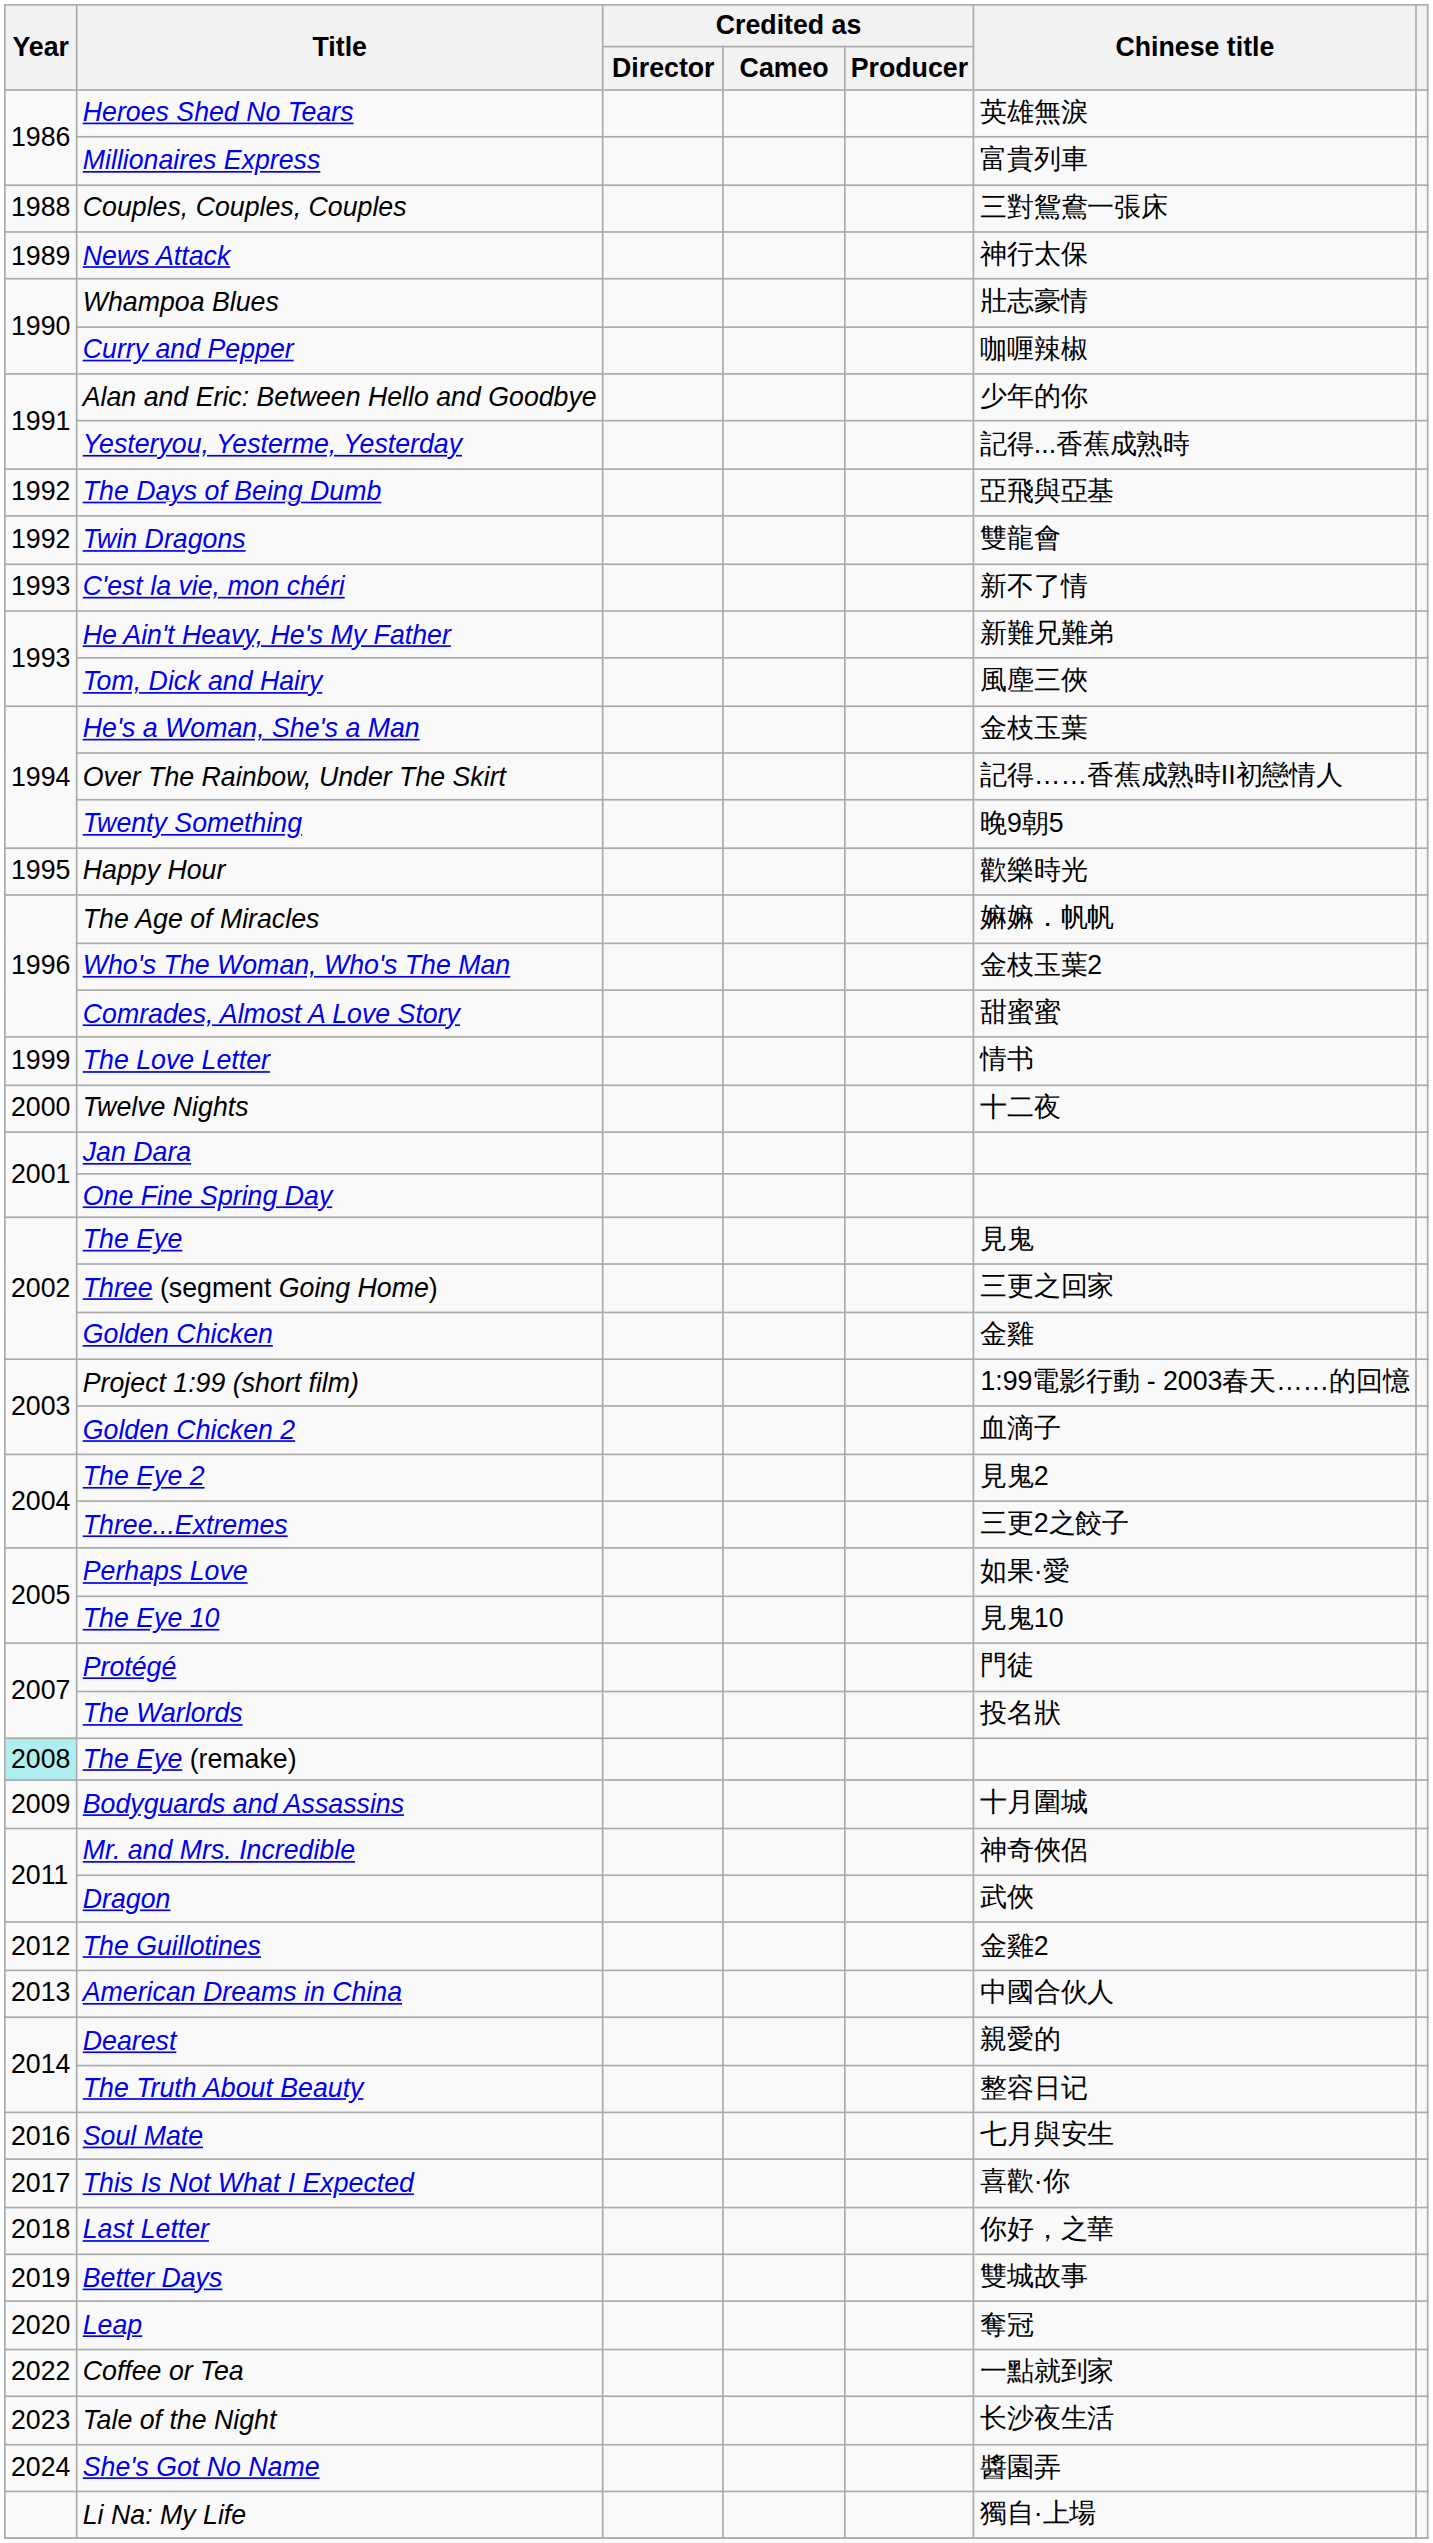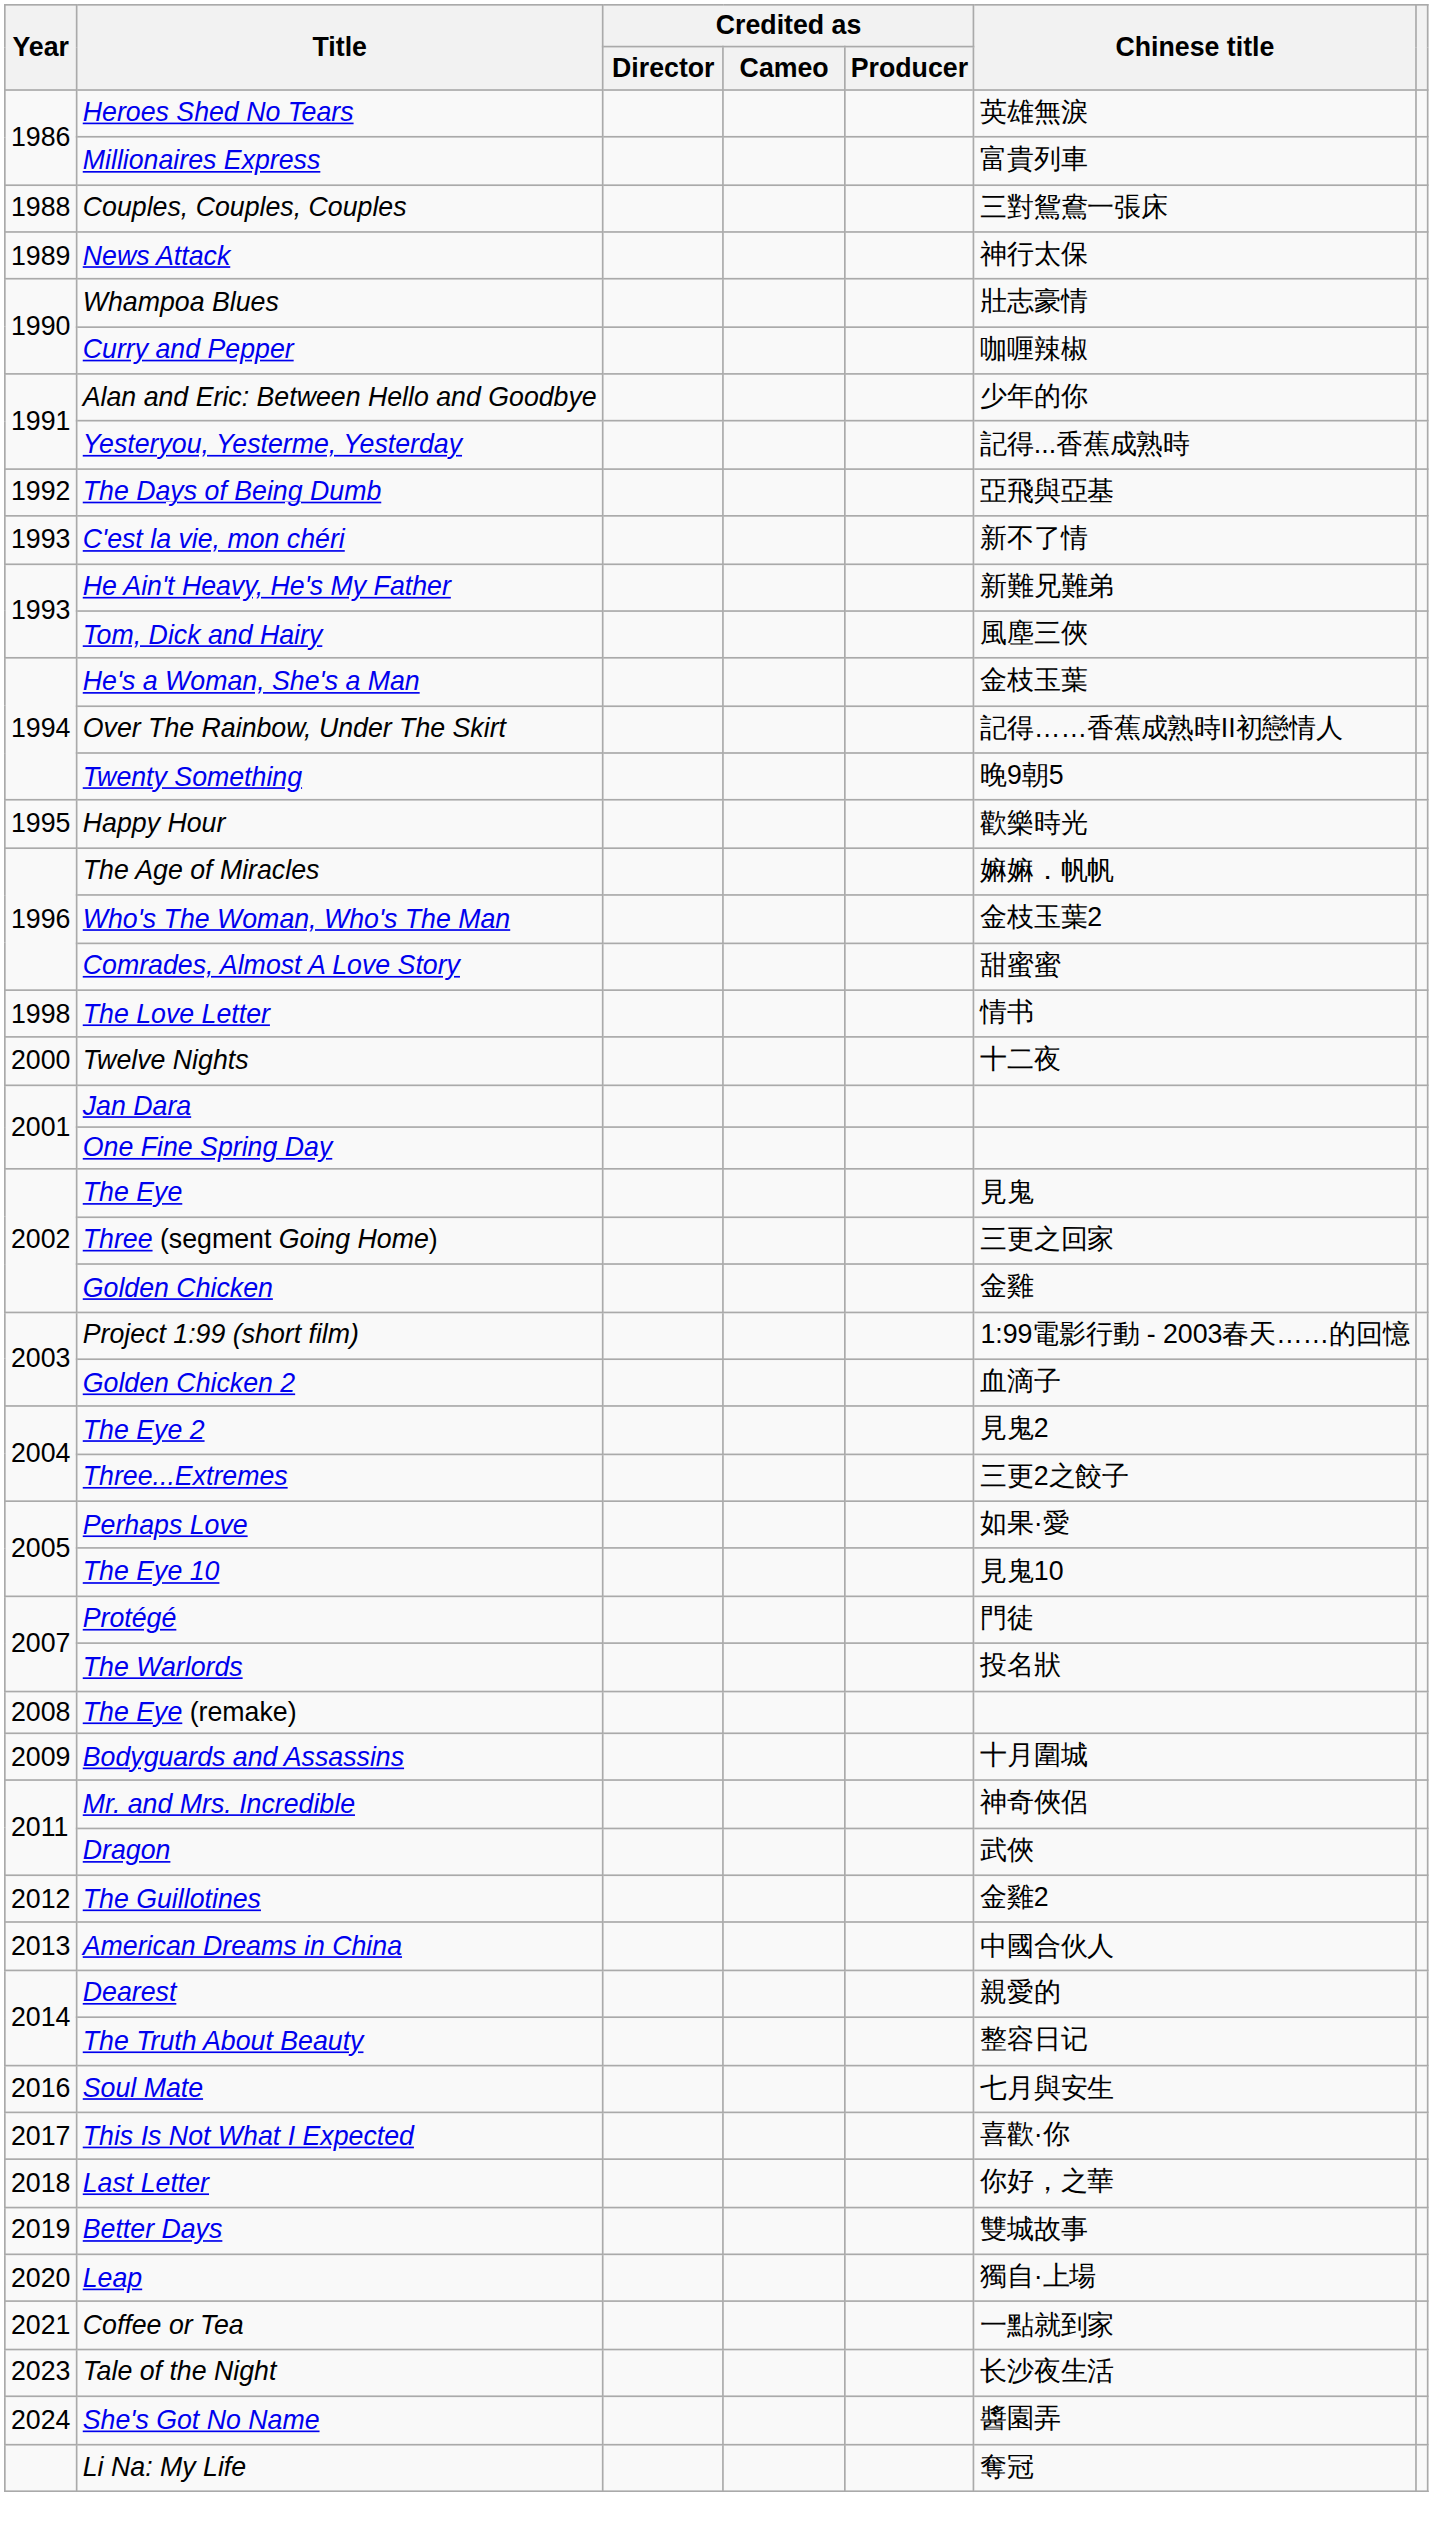 <table class="wikitable sortable">
 <tr>
 <th rowspan="2">Year</th>
 <th rowspan="2">Title</th>
 <th colspan="3">Credited as</th>
 <th rowspan="2" scope="col" class="unsortable">Chinese title</th>
 <th rowspan="2" scope="col" class="unsortable"></th>
 </tr>
 <tr>
 <th width="65">Director</th>
 <th width="65">Cameo</th>
 <th width="65">Producer</th>
 </tr>
 <tr>
 <td rowspan="2">1986</td>
 <td><em><a href='#'>Heroes Shed No Tears</a></em></td>
 <td></td>
 <td></td>
 <td></td>
 <td>英雄無淚</td>
 <td></td>
 </tr>
 <tr>
 <td><em><a href='#'>Millionaires Express</a></em></td>
 <td></td>
 <td></td>
 <td></td>
 <td>富貴列車</td>
 <td></td>
 </tr>
 <tr>
 <td>1988</td>
 <td><em>Couples, Couples, Couples</em></td>
 <td></td>
 <td></td>
 <td></td>
 <td>三對鴛鴦一張床</td>
 <td></td>
 </tr>
 <tr>
 <td>1989</td>
 <td><em><a href='#'>News Attack</a></em></td>
 <td></td>
 <td></td>
 <td></td>
 <td>神行太保</td>
 <td></td>
 </tr>
 <tr>
 <td rowspan="2">1990</td>
 <td><em>Whampoa Blues</em></td>
 <td></td>
 <td></td>
 <td></td>
 <td>壯志豪情</td>
 <td></td>
 </tr>
 <tr>
 <td><em><a href='#'>Curry and Pepper</a></em></td>
 <td></td>
 <td></td>
 <td></td>
 <td>咖喱辣椒</td>
 <td></td>
 </tr>
 <tr>
 <td rowspan="2">1991</td>
 <td><em>Alan and Eric: Between Hello and Goodbye</em></td>
 <td></td>
 <td></td>
 <td></td>
 <td>少年的你</td>
 <td></td>
 </tr>
 <tr>
 <td><em><a href='#'>Yesteryou, Yesterme, Yesterday</a></em></td>
 <td></td>
 <td></td>
 <td></td>
 <td>記得...香蕉成熟時</td>
 <td></td>
 </tr>
 <tr>
 <td>1992</td>
 <td><em><a href='#'>The Days of Being Dumb</a></em></td>
 <td></td>
 <td></td>
 <td></td>
 <td>亞飛與亞基</td>
 <td></td>
 </tr>
 <tr>
-<td>1992</td>
-<td><em><a href='#'>Twin Dragons</a></em></td>
-<td></td>
-<td></td>
-<td></td>
-<td>雙龍會</td>
-<td></td>
-</tr>
-<tr>
 <td>1993</td>
 <td><em><a href='#'>C'est la vie, mon chéri</a></em></td>
 <td></td>
 <td></td>
 <td></td>
 <td>新不了情</td>
 <td></td>
 </tr>
 <tr>
 <td rowspan="2">1993</td>
 <td><em><a href='#'>He Ain't Heavy, He's My Father</a></em></td>
 <td></td>
 <td></td>
 <td></td>
 <td>新難兄難弟</td>
 <td></td>
 </tr>
 <tr>
 <td><em><a href='#'>Tom, Dick and Hairy</a></em></td>
 <td></td>
 <td></td>
 <td></td>
 <td>風塵三俠</td>
 <td></td>
 </tr>
 <tr>
 <td rowspan="3">1994</td>
 <td><em><a href='#'>He's a Woman, She's a Man</a></em></td>
 <td></td>
 <td></td>
 <td></td>
 <td>金枝玉葉</td>
 <td></td>
 </tr>
 <tr>
 <td><em>Over The Rainbow, Under The Skirt</em></td>
 <td></td>
 <td></td>
 <td></td>
 <td>記得……香蕉成熟時II初戀情人</td>
 <td></td>
 </tr>
 <tr>
 <td><em><a href='#'>Twenty Something</a></em></td>
 <td></td>
 <td></td>
 <td></td>
 <td>晚9朝5</td>
 <td></td>
 </tr>
 <tr>
 <td>1995</td>
 <td><em>Happy Hour</em></td>
 <td></td>
 <td></td>
 <td></td>
 <td>歡樂時光</td>
 <td></td>
 </tr>
 <tr>
 <td rowspan="3">1996</td>
 <td><em>The Age of Miracles</em></td>
 <td></td>
 <td></td>
 <td></td>
 <td>嫲嫲．帆帆</td>
 <td></td>
 </tr>
 <tr>
 <td><em><a href='#'>Who's The Woman, Who's The Man</a></em></td>
 <td></td>
 <td></td>
 <td></td>
 <td>金枝玉葉2</td>
 <td></td>
 </tr>
 <tr>
 <td><em><a href='#'>Comrades, Almost A Love Story</a></em></td>
 <td></td>
 <td></td>
 <td></td>
 <td>甜蜜蜜</td>
 <td></td>
 </tr>
 <tr>
-<td>1999</td>
+<td>1998</td>
 <td><em><a href='#'>The Love Letter</a></em></td>
 <td></td>
 <td></td>
 <td></td>
 <td>情书</td>
 <td></td>
 </tr>
 <tr>
 <td>2000</td>
 <td><em>Twelve Nights</em></td>
 <td></td>
 <td></td>
 <td></td>
 <td>十二夜</td>
 <td></td>
 </tr>
 <tr>
 <td rowspan="2">2001</td>
 <td><em><a href='#'>Jan Dara</a></em></td>
 <td></td>
 <td></td>
 <td></td>
 <td></td>
 <td></td>
 </tr>
 <tr>
 <td><em><a href='#'>One Fine Spring Day</a></em></td>
 <td></td>
 <td></td>
 <td></td>
 <td></td>
 <td></td>
 </tr>
 <tr>
 <td rowspan="3">2002</td>
 <td><em><a href='#'>The Eye</a></em></td>
 <td></td>
 <td></td>
 <td></td>
 <td>見鬼</td>
 <td></td>
 </tr>
 <tr>
 <td><em><a href='#'>Three</a></em> (segment <em>Going Home</em>)</td>
 <td></td>
 <td></td>
 <td></td>
 <td>三更之回家</td>
 <td></td>
 </tr>
 <tr>
 <td><em><a href='#'>Golden Chicken</a></em></td>
 <td></td>
 <td></td>
 <td></td>
 <td>金雞</td>
 <td></td>
 </tr>
 <tr>
 <td rowspan="2">2003</td>
 <td><em>Project 1:99 (short film)</em></td>
 <td></td>
 <td></td>
 <td></td>
 <td>1:99電影行動 - 2003春天……的回憶</td>
 <td></td>
 </tr>
 <tr>
 <td><em><a href='#'>Golden Chicken 2</a></em></td>
 <td></td>
 <td></td>
 <td></td>
 <td>血滴子</td>
 <td></td>
 </tr>
 <tr>
 <td rowspan="2">2004</td>
 <td><em><a href='#'>The Eye 2</a></em></td>
 <td></td>
 <td></td>
 <td></td>
 <td>見鬼2</td>
 <td></td>
 </tr>
 <tr>
 <td><em><a href='#'>Three...Extremes</a></em></td>
 <td></td>
 <td></td>
 <td></td>
 <td>三更2之餃子</td>
 <td></td>
 </tr>
 <tr>
 <td rowspan="2">2005</td>
 <td><em><a href='#'>Perhaps Love</a></em></td>
 <td></td>
 <td></td>
 <td></td>
 <td>如果·愛</td>
 <td></td>
 </tr>
 <tr>
 <td><em><a href='#'>The Eye 10</a></em></td>
 <td></td>
 <td></td>
 <td></td>
 <td>見鬼10</td>
 <td></td>
 </tr>
 <tr>
 <td rowspan="2">2007</td>
 <td><em><a href='#'>Protégé</a></em></td>
 <td></td>
 <td></td>
 <td></td>
 <td>門徒</td>
 <td></td>
 </tr>
 <tr>
 <td><em><a href='#'>The Warlords</a></em></td>
 <td></td>
 <td></td>
 <td></td>
 <td>投名狀</td>
 <td></td>
 </tr>
 <tr>
-<td style="background: paleturquoise;">2008</td>
+<td>2008</td>
 <td><em><a href='#'>The Eye</a></em> (remake)</td>
 <td></td>
 <td></td>
 <td></td>
 <td></td>
 <td></td>
 </tr>
 <tr>
 <td>2009</td>
 <td><em><a href='#'>Bodyguards and Assassins</a></em></td>
 <td></td>
 <td></td>
 <td></td>
 <td>十月圍城</td>
 <td></td>
 </tr>
 <tr>
 <td rowspan="2">2011</td>
 <td><em><a href='#'>Mr. and Mrs. Incredible</a></em></td>
 <td></td>
 <td></td>
 <td></td>
 <td>神奇俠侶</td>
 <td></td>
 </tr>
 <tr>
 <td><em><a href='#'>Dragon</a></em></td>
 <td></td>
 <td></td>
 <td></td>
 <td>武俠</td>
 <td></td>
 </tr>
 <tr>
 <td>2012</td>
 <td><em><a href='#'>The Guillotines</a></em></td>
 <td></td>
 <td></td>
 <td></td>
 <td>金雞2</td>
 <td></td>
 </tr>
 <tr>
 <td>2013</td>
 <td><em><a href='#'>American Dreams in China</a></em></td>
 <td></td>
 <td></td>
 <td></td>
 <td>中國合伙人</td>
 <td></td>
 </tr>
 <tr>
 <td rowspan="2">2014</td>
 <td><em><a href='#'>Dearest</a></em></td>
 <td></td>
 <td></td>
 <td></td>
 <td>親愛的</td>
 <td></td>
 </tr>
 <tr>
 <td><em><a href='#'>The Truth About Beauty</a></em></td>
 <td></td>
 <td></td>
 <td></td>
 <td>整容日记</td>
 <td></td>
 </tr>
 <tr>
 <td>2016</td>
 <td><em><a href='#'>Soul Mate</a></em></td>
 <td></td>
 <td></td>
 <td></td>
 <td>七月與安生</td>
 <td></td>
 </tr>
 <tr>
 <td>2017</td>
 <td><em><a href='#'>This Is Not What I Expected</a></em></td>
 <td></td>
 <td></td>
 <td></td>
 <td>喜歡·你</td>
 <td></td>
 </tr>
 <tr>
 <td>2018</td>
 <td><em><a href='#'>Last Letter</a></em></td>
 <td></td>
 <td></td>
 <td></td>
 <td>你好，之華</td>
 <td></td>
 </tr>
 <tr>
 <td>2019</td>
 <td><em><a href='#'>Better Days</a></em></td>
 <td></td>
 <td></td>
 <td></td>
 <td>雙城故事</td>
 <td></td>
 </tr>
 <tr>
 <td>2020</td>
 <td><em><a href='#'>Leap</a></em></td>
 <td></td>
 <td></td>
 <td></td>
-<td>奪冠</td>
+<td>獨自·上場</td>
 <td></td>
 </tr>
 <tr>
-<td>2022</td>
+<td>2021</td>
 <td><em>Coffee or Tea</em></td>
 <td></td>
 <td></td>
 <td></td>
 <td>一點就到家</td>
 <td></td>
 </tr>
 <tr>
 <td>2023</td>
 <td><em>Tale of the Night</em></td>
 <td></td>
 <td></td>
 <td></td>
 <td>长沙夜生活</td>
 <td></td>
 </tr>
 <tr>
 <td>2024</td>
 <td><em><a href='#'>She's Got No Name</a></em></td>
 <td></td>
 <td></td>
 <td></td>
 <td>醬園弄</td>
 <td></td>
 </tr>
 <tr>
 <td></td>
 <td><em>Li Na: My Life</em></td>
 <td></td>
 <td></td>
 <td></td>
-<td>獨自·上場</td>
+<td>奪冠</td>
 <td><em></em></td>
 </tr>
 <tr>
 </tr>
 </table>
